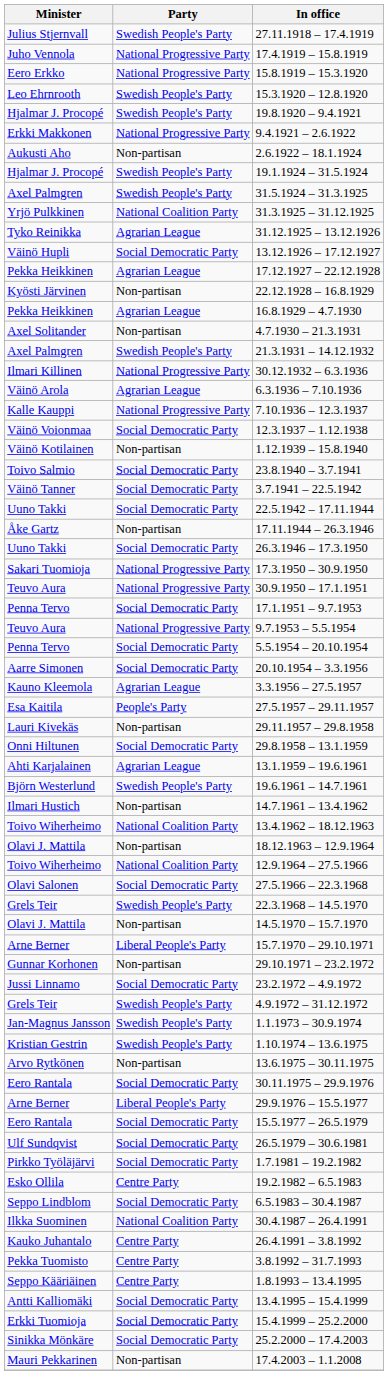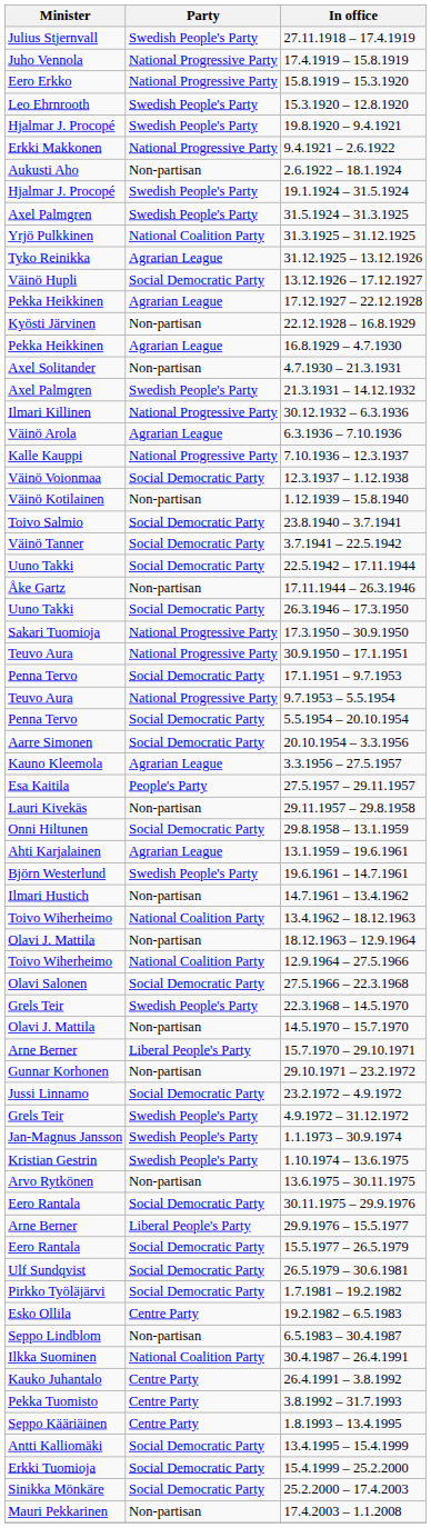 <table class="wikitable sortable">
 <tr>
 <th>Minister</th>
 <th>Party</th>
 <th>In office</th>
 </tr>
 <tr>
 <td><a href='#'>Julius Stjernvall</a></td>
 <td><a href='#'>Swedish People's Party</a></td>
 <td>27.11.1918 – 17.4.1919</td>
 </tr>
 <tr>
 <td><a href='#'>Juho Vennola</a></td>
 <td><a href='#'>National Progressive Party</a></td>
 <td>17.4.1919 – 15.8.1919</td>
 </tr>
 <tr>
 <td><a href='#'>Eero Erkko</a></td>
 <td><a href='#'>National Progressive Party</a></td>
 <td>15.8.1919 – 15.3.1920</td>
 </tr>
 <tr>
 <td><a href='#'>Leo Ehrnrooth</a></td>
 <td><a href='#'>Swedish People's Party</a></td>
 <td>15.3.1920 – 12.8.1920</td>
 </tr>
 <tr>
 <td><a href='#'>Hjalmar J. Procopé</a></td>
 <td><a href='#'>Swedish People's Party</a></td>
 <td>19.8.1920 – 9.4.1921</td>
 </tr>
 <tr>
 <td><a href='#'>Erkki Makkonen</a></td>
 <td><a href='#'>National Progressive Party</a></td>
 <td>9.4.1921 – 2.6.1922</td>
 </tr>
 <tr>
 <td><a href='#'>Aukusti Aho</a></td>
 <td>Non-partisan</td>
 <td>2.6.1922 – 18.1.1924</td>
 </tr>
 <tr>
 <td><a href='#'>Hjalmar J. Procopé</a></td>
 <td><a href='#'>Swedish People's Party</a></td>
 <td>19.1.1924 – 31.5.1924</td>
 </tr>
 <tr>
 <td><a href='#'>Axel Palmgren</a></td>
 <td><a href='#'>Swedish People's Party</a></td>
 <td>31.5.1924 – 31.3.1925</td>
 </tr>
 <tr>
 <td><a href='#'>Yrjö Pulkkinen</a></td>
 <td><a href='#'>National Coalition Party</a></td>
 <td>31.3.1925 – 31.12.1925</td>
 </tr>
 <tr>
 <td><a href='#'>Tyko Reinikka</a></td>
 <td><a href='#'>Agrarian League</a></td>
 <td>31.12.1925 – 13.12.1926</td>
 </tr>
 <tr>
 <td><a href='#'>Väinö Hupli</a></td>
 <td><a href='#'>Social Democratic Party</a></td>
 <td>13.12.1926 – 17.12.1927</td>
 </tr>
 <tr>
 <td><a href='#'>Pekka Heikkinen</a></td>
 <td><a href='#'>Agrarian League</a></td>
 <td>17.12.1927 – 22.12.1928</td>
 </tr>
 <tr>
 <td><a href='#'>Kyösti Järvinen</a></td>
 <td>Non-partisan</td>
 <td>22.12.1928 – 16.8.1929</td>
 </tr>
 <tr>
 <td><a href='#'>Pekka Heikkinen</a></td>
 <td><a href='#'>Agrarian League</a></td>
 <td>16.8.1929 – 4.7.1930</td>
 </tr>
 <tr>
 <td><a href='#'>Axel Solitander</a></td>
 <td>Non-partisan</td>
 <td>4.7.1930 – 21.3.1931</td>
 </tr>
 <tr>
 <td><a href='#'>Axel Palmgren</a></td>
 <td><a href='#'>Swedish People's Party</a></td>
 <td>21.3.1931 – 14.12.1932</td>
 </tr>
 <tr>
 <td><a href='#'>Ilmari Killinen</a></td>
 <td><a href='#'>National Progressive Party</a></td>
 <td>30.12.1932 – 6.3.1936</td>
 </tr>
 <tr>
 <td><a href='#'>Väinö Arola</a></td>
 <td><a href='#'>Agrarian League</a></td>
 <td>6.3.1936 – 7.10.1936</td>
 </tr>
 <tr>
 <td><a href='#'>Kalle Kauppi</a></td>
 <td><a href='#'>National Progressive Party</a></td>
 <td>7.10.1936 – 12.3.1937</td>
 </tr>
 <tr>
 <td><a href='#'>Väinö Voionmaa</a></td>
 <td><a href='#'>Social Democratic Party</a></td>
 <td>12.3.1937 – 1.12.1938</td>
 </tr>
 <tr>
 <td><a href='#'>Väinö Kotilainen</a></td>
 <td>Non-partisan</td>
 <td>1.12.1939 – 15.8.1940</td>
 </tr>
 <tr>
 <td><a href='#'>Toivo Salmio</a></td>
 <td><a href='#'>Social Democratic Party</a></td>
 <td>23.8.1940 – 3.7.1941</td>
 </tr>
 <tr>
 <td><a href='#'>Väinö Tanner</a></td>
 <td><a href='#'>Social Democratic Party</a></td>
 <td>3.7.1941 – 22.5.1942</td>
 </tr>
 <tr>
 <td><a href='#'>Uuno Takki</a></td>
 <td><a href='#'>Social Democratic Party</a></td>
 <td>22.5.1942 – 17.11.1944</td>
 </tr>
 <tr>
 <td><a href='#'>Åke Gartz</a></td>
 <td>Non-partisan</td>
 <td>17.11.1944 – 26.3.1946</td>
 </tr>
 <tr>
 <td><a href='#'>Uuno Takki</a></td>
 <td><a href='#'>Social Democratic Party</a></td>
 <td>26.3.1946 – 17.3.1950</td>
 </tr>
 <tr>
 <td><a href='#'>Sakari Tuomioja</a></td>
 <td><a href='#'>National Progressive Party</a></td>
 <td>17.3.1950 – 30.9.1950</td>
 </tr>
 <tr>
 <td><a href='#'>Teuvo Aura</a></td>
 <td><a href='#'>National Progressive Party</a></td>
 <td>30.9.1950 – 17.1.1951</td>
 </tr>
 <tr>
 <td><a href='#'>Penna Tervo</a></td>
 <td><a href='#'>Social Democratic Party</a></td>
 <td>17.1.1951 – 9.7.1953</td>
 </tr>
 <tr>
 <td><a href='#'>Teuvo Aura</a></td>
 <td><a href='#'>National Progressive Party</a></td>
 <td>9.7.1953 – 5.5.1954</td>
 </tr>
 <tr>
 <td><a href='#'>Penna Tervo</a></td>
 <td><a href='#'>Social Democratic Party</a></td>
 <td>5.5.1954 – 20.10.1954</td>
 </tr>
 <tr>
 <td><a href='#'>Aarre Simonen</a></td>
 <td><a href='#'>Social Democratic Party</a></td>
 <td>20.10.1954 – 3.3.1956</td>
 </tr>
 <tr>
 <td><a href='#'>Kauno Kleemola</a></td>
 <td><a href='#'>Agrarian League</a></td>
 <td>3.3.1956 – 27.5.1957</td>
 </tr>
 <tr>
 <td><a href='#'>Esa Kaitila</a></td>
 <td><a href='#'>People's Party</a></td>
 <td>27.5.1957 – 29.11.1957</td>
 </tr>
 <tr>
 <td><a href='#'>Lauri Kivekäs</a></td>
 <td>Non-partisan</td>
 <td>29.11.1957 – 29.8.1958</td>
 </tr>
 <tr>
 <td><a href='#'>Onni Hiltunen</a></td>
 <td><a href='#'>Social Democratic Party</a></td>
 <td>29.8.1958 – 13.1.1959</td>
 </tr>
 <tr>
 <td><a href='#'>Ahti Karjalainen</a></td>
 <td><a href='#'>Agrarian League</a></td>
 <td>13.1.1959 – 19.6.1961</td>
 </tr>
 <tr>
 <td><a href='#'>Björn Westerlund</a></td>
 <td><a href='#'>Swedish People's Party</a></td>
 <td>19.6.1961 – 14.7.1961</td>
 </tr>
 <tr>
 <td><a href='#'>Ilmari Hustich</a></td>
 <td>Non-partisan</td>
 <td>14.7.1961 – 13.4.1962</td>
 </tr>
 <tr>
 <td><a href='#'>Toivo Wiherheimo</a></td>
 <td><a href='#'>National Coalition Party</a></td>
 <td>13.4.1962 – 18.12.1963</td>
 </tr>
 <tr>
 <td><a href='#'>Olavi J. Mattila</a></td>
 <td>Non-partisan</td>
 <td>18.12.1963 – 12.9.1964</td>
 </tr>
 <tr>
 <td><a href='#'>Toivo Wiherheimo</a></td>
 <td><a href='#'>National Coalition Party</a></td>
 <td>12.9.1964 – 27.5.1966</td>
 </tr>
 <tr>
 <td><a href='#'>Olavi Salonen</a></td>
 <td><a href='#'>Social Democratic Party</a></td>
 <td>27.5.1966 – 22.3.1968</td>
 </tr>
 <tr>
 <td><a href='#'>Grels Teir</a></td>
 <td><a href='#'>Swedish People's Party</a></td>
 <td>22.3.1968 – 14.5.1970</td>
 </tr>
 <tr>
 <td><a href='#'>Olavi J. Mattila</a></td>
 <td>Non-partisan</td>
 <td>14.5.1970 – 15.7.1970</td>
 </tr>
 <tr>
 <td><a href='#'>Arne Berner</a></td>
 <td><a href='#'>Liberal People's Party</a></td>
 <td>15.7.1970 – 29.10.1971</td>
 </tr>
 <tr>
 <td><a href='#'>Gunnar Korhonen</a></td>
 <td>Non-partisan</td>
 <td>29.10.1971 – 23.2.1972</td>
 </tr>
 <tr>
 <td><a href='#'>Jussi Linnamo</a></td>
 <td><a href='#'>Social Democratic Party</a></td>
 <td>23.2.1972 – 4.9.1972</td>
 </tr>
 <tr>
 <td><a href='#'>Grels Teir</a></td>
 <td><a href='#'>Swedish People's Party</a></td>
 <td>4.9.1972 – 31.12.1972</td>
 </tr>
 <tr>
 <td><a href='#'>Jan-Magnus Jansson</a></td>
 <td><a href='#'>Swedish People's Party</a></td>
 <td>1.1.1973 – 30.9.1974</td>
 </tr>
 <tr>
 <td><a href='#'>Kristian Gestrin</a></td>
 <td><a href='#'>Swedish People's Party</a></td>
 <td>1.10.1974 – 13.6.1975</td>
 </tr>
 <tr>
 <td><a href='#'>Arvo Rytkönen</a></td>
 <td>Non-partisan</td>
 <td>13.6.1975 – 30.11.1975</td>
 </tr>
 <tr>
 <td><a href='#'>Eero Rantala</a></td>
 <td><a href='#'>Social Democratic Party</a></td>
 <td>30.11.1975 – 29.9.1976</td>
 </tr>
 <tr>
 <td><a href='#'>Arne Berner</a></td>
 <td><a href='#'>Liberal People's Party</a></td>
 <td>29.9.1976 – 15.5.1977</td>
 </tr>
 <tr>
 <td><a href='#'>Eero Rantala</a></td>
 <td><a href='#'>Social Democratic Party</a></td>
 <td>15.5.1977 – 26.5.1979</td>
 </tr>
 <tr>
 <td><a href='#'>Ulf Sundqvist</a></td>
 <td><a href='#'>Social Democratic Party</a></td>
 <td>26.5.1979 – 30.6.1981</td>
 </tr>
 <tr>
 <td><a href='#'>Pirkko Työläjärvi</a></td>
 <td><a href='#'>Social Democratic Party</a></td>
 <td>1.7.1981 – 19.2.1982</td>
 </tr>
 <tr>
 <td><a href='#'>Esko Ollila</a></td>
 <td><a href='#'>Centre Party</a></td>
 <td>19.2.1982 – 6.5.1983</td>
 </tr>
 <tr>
 <td><a href='#'>Seppo Lindblom</a></td>
-<td><a href='#'>Social Democratic Party</a></td>
+<td>Non-partisan</td>
 <td>6.5.1983 – 30.4.1987</td>
 </tr>
 <tr>
 <td><a href='#'>Ilkka Suominen</a></td>
 <td><a href='#'>National Coalition Party</a></td>
 <td>30.4.1987 – 26.4.1991</td>
 </tr>
 <tr>
 <td><a href='#'>Kauko Juhantalo</a></td>
 <td><a href='#'>Centre Party</a></td>
 <td>26.4.1991 – 3.8.1992</td>
 </tr>
 <tr>
 <td><a href='#'>Pekka Tuomisto</a></td>
 <td><a href='#'>Centre Party</a></td>
 <td>3.8.1992 – 31.7.1993</td>
 </tr>
 <tr>
 <td><a href='#'>Seppo Kääriäinen</a></td>
 <td><a href='#'>Centre Party</a></td>
 <td>1.8.1993 – 13.4.1995</td>
 </tr>
 <tr>
 <td><a href='#'>Antti Kalliomäki</a></td>
 <td><a href='#'>Social Democratic Party</a></td>
 <td>13.4.1995 – 15.4.1999</td>
 </tr>
 <tr>
 <td><a href='#'>Erkki Tuomioja</a></td>
 <td><a href='#'>Social Democratic Party</a></td>
 <td>15.4.1999 – 25.2.2000</td>
 </tr>
 <tr>
 <td><a href='#'>Sinikka Mönkäre</a></td>
 <td><a href='#'>Social Democratic Party</a></td>
 <td>25.2.2000 – 17.4.2003</td>
 </tr>
 <tr>
 <td><a href='#'>Mauri Pekkarinen</a></td>
 <td>Non-partisan</td>
 <td>17.4.2003 – 1.1.2008</td>
 </tr>
 <tr>
 </tr>
 </table>
